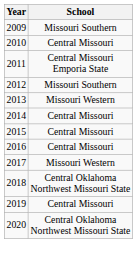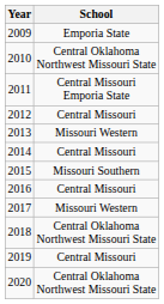 <table class="wikitable" style="text-align:center">
 <tr>
 <th>Year</th>
 <th>School</th>
 </tr>
 <tr>
 <td>2009</td>
-<td>Missouri Southern</td>
+<td>Emporia State</td>
 </tr>
 <tr>
 <td>2010</td>
-<td>Central Missouri</td>
+<td>Central Oklahoma<br>Northwest Missouri State</td>
 </tr>
 <tr>
 <td>2011</td>
 <td>Central Missouri<br>Emporia State</td>
 </tr>
 <tr>
 <td>2012</td>
-<td>Missouri Southern</td>
+<td>Central Missouri</td>
 </tr>
 <tr>
 <td>2013</td>
 <td>Missouri Western</td>
 </tr>
 <tr>
 <td>2014</td>
 <td>Central Missouri</td>
 </tr>
 <tr>
 <td>2015</td>
-<td>Central Missouri</td>
+<td>Missouri Southern</td>
 </tr>
 <tr>
 <td>2016</td>
 <td>Central Missouri</td>
 </tr>
 <tr>
 <td>2017</td>
 <td>Missouri Western</td>
 </tr>
 <tr>
 <td>2018</td>
 <td>Central Oklahoma<br>Northwest Missouri State</td>
 </tr>
 <tr>
 <td>2019</td>
 <td>Central Missouri</td>
 </tr>
 <tr>
 <td>2020</td>
 <td>Central Oklahoma<br>Northwest Missouri State</td>
 </tr>
 </table>
